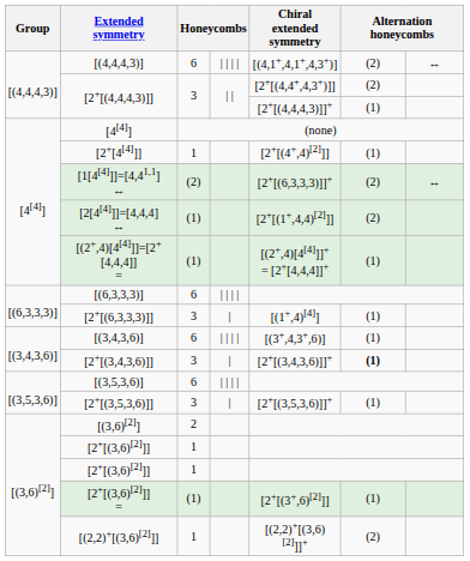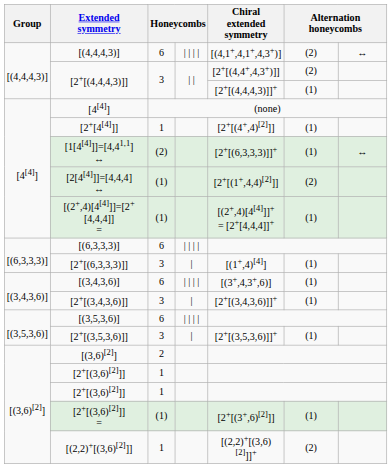 <table class=wikitable>
 <tr>
 <th>Group</th>
 <th><a href='#'>Extended<br>symmetry</a></th>
 <th colspan=2>Honeycombs</th>
 <th>Chiral<br>extended<br>symmetry</th>
 <th colspan=2>Alternation honeycombs</th>
 </tr>
 <tr align=center>
 <td rowspan=3><br>[(4,4,4,3)]<br></td>
 <td>[(4,4,4,3)]</td>
 <td>6</td>
 <td> |  |  |  | </td>
 <td>[(4,1<sup>+</sup>,4,1<sup>+</sup>,4,3<sup>+</sup>)]</td>
 <td>(2)</td>
 <td> ↔ <br></td>
 </tr>
 <tr align=center>
 <td rowspan=2>[2<sup>+</sup>[(4,4,4,3)]]<br></td>
 <td rowspan=2>3</td>
 <td rowspan=2> |  | </td>
 <td>[2<sup>+</sup>[(4,4<sup>+</sup>,4,3<sup>+</sup>)]]</td>
 <td>(2)</td>
 <td></td>
 </tr>
 <tr align=center>
 <td>[2<sup>+</sup>[(4,4,4,3)]]<sup>+</sup></td>
 <td>(1)</td>
 <td></td>
 </tr>
 <tr align=center>
 <td rowspan=5><br>[4<sup>[4]</sup>]<br></td>
 <td>[4<sup>[4]</sup>]</td>
 <td colspan=5>(none)</td>
 </tr>
 <tr align=center>
 <td>[2<sup>+</sup>[4<sup>[4]</sup>]]<br></td>
 <td>1</td>
 <td></td>
 <td>[2<sup>+</sup>[(4<sup>+</sup>,4)<sup>[2]</sup>]]</td>
 <td>(1)</td>
 <td></td>
 </tr>
 <tr BGCOLOR="#e0f0e0" align=center>
 <td>[1[4<sup>[4]</sup>]]=[4,4<sup>1,1</sup>]<br> ↔ </td>
 <td>(2)</td>
 <td> </td>
 <td>[2<sup>+</sup>[(6,3,3,3)]]<sup>+</sup></td>
-<td>(2)</td>
+<td>(1)</td>
 <td> ↔ <br></td>
 </tr>
 <tr align=center BGCOLOR="#e0f0e0">
 <td>[2[4<sup>[4]</sup>]]=[4,4,4]<br> ↔ </td>
 <td>(1)</td>
 <td></td>
 <td>[2<sup>+</sup>[(1<sup>+</sup>,4,4)<sup>[2]</sup>]]</td>
 <td>(2)</td>
 <td></td>
 </tr>
 <tr BGCOLOR="#e0f0e0" align=center>
 <td>[(2<sup>+</sup>,4)[4<sup>[4]</sup>]]=[2<sup>+</sup>[4,4,4]]<br> = </td>
 <td>(1)</td>
 <td></td>
 <td>[(2<sup>+</sup>,4)[4<sup>[4]</sup>]]<sup>+</sup><br>= [2<sup>+</sup>[4,4,4]]<sup>+</sup></td>
 <td>(1)</td>
 <td></td>
 </tr>
 <tr align=center>
 <td rowspan=2><br>[(6,3,3,3)]<br></td>
 <td>[(6,3,3,3)]</td>
 <td>6</td>
 <td> |  |  |  | </td>
 <td colspan=3></td>
 </tr>
 <tr align=center>
 <td>[2<sup>+</sup>[(6,3,3,3)]]<br></td>
 <td>3</td>
 <td> | </td>
 <td>[(1<sup>+</sup>,4)<sup>[4]</sup>]</td>
 <td>(1)</td>
 <td></td>
 </tr>
 <tr align=center>
 <td rowspan=2><br>[(3,4,3,6)]<br></td>
 <td>[(3,4,3,6)]</td>
 <td>6</td>
 <td> |  |  |  | </td>
 <td>[(3<sup>+</sup>,4,3<sup>+</sup>,6)]</td>
 <td>(1)</td>
 <td></td>
 </tr>
 <tr align=center>
 <td>[2<sup>+</sup>[(3,4,3,6)]]<br></td>
 <td>3</td>
 <td> | </td>
 <td>[2<sup>+</sup>[(3,4,3,6)]]<sup>+</sup></td>
-<td><strong>(1)</strong></td>
+<td>(1)</td>
 <td></td>
 </tr>
 <tr align=center>
 <td rowspan=2><br>[(3,5,3,6)]<br></td>
 <td>[(3,5,3,6)]</td>
 <td>6</td>
 <td> |  |  |  | </td>
 <td colspan=3></td>
 </tr>
 <tr align=center>
 <td>[2<sup>+</sup>[(3,5,3,6)]]<br></td>
 <td>3</td>
 <td> | </td>
 <td>[2<sup>+</sup>[(3,5,3,6)]]<sup>+</sup></td>
 <td>(1)</td>
 <td></td>
 </tr>
 <tr align=center>
 <td rowspan=5><br>[(3,6)<sup>[2]</sup>]<br></td>
 <td>[(3,6)<sup>[2]</sup>]</td>
 <td>2</td>
 <td></td>
 <td colspan=3></td>
 </tr>
 <tr align=center>
 <td>[2<sup>+</sup>[(3,6)<sup>[2]</sup>]]<br></td>
 <td>1</td>
 <td></td>
 <td colspan=3></td>
 </tr>
 <tr align=center>
 <td>[2<sup>+</sup>[(3,6)<sup>[2]</sup>]]<br></td>
 <td>1</td>
 <td></td>
 <td colspan=3></td>
 </tr>
 <tr align=center BGCOLOR="#e0f0e0">
 <td>[2<sup>+</sup>[(3,6)<sup>[2]</sup>]]<br> = </td>
 <td>(1)</td>
 <td></td>
 <td>[2<sup>+</sup>[(3<sup>+</sup>,6)<sup>[2]</sup>]]</td>
 <td>(1)</td>
 <td></td>
 </tr>
 <tr align=center>
 <td>[(2,2)<sup>+</sup>[(3,6)<sup>[2]</sup>]]<br></td>
 <td>1</td>
 <td></td>
 <td>[(2,2)<sup>+</sup>[(3,6)<sup>[2]</sup>]]<sup>+</sup></td>
 <td>(2)</td>
 <td></td>
 </tr>
 </table>
